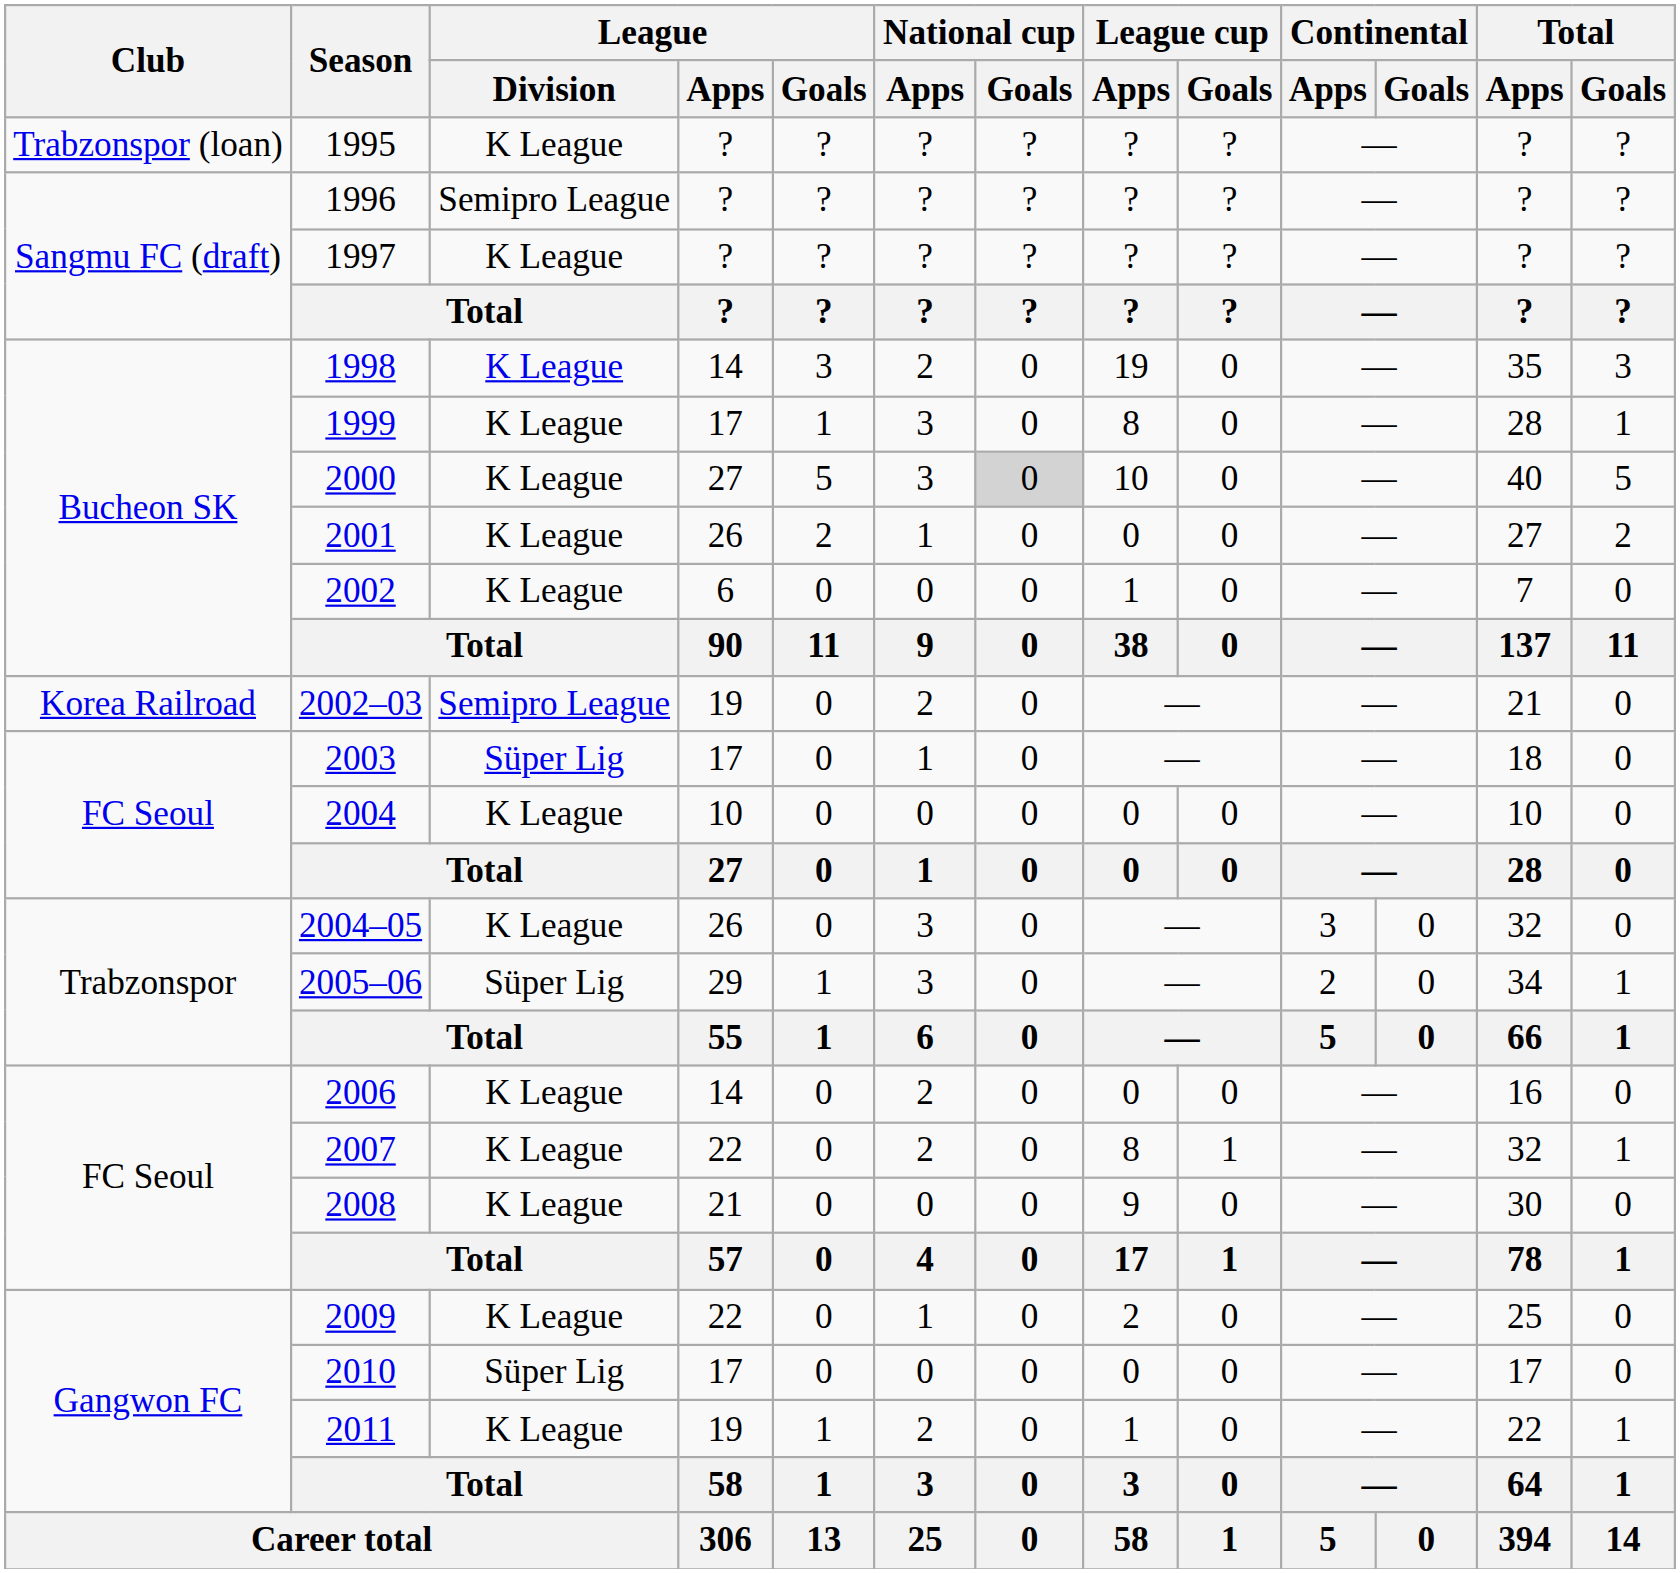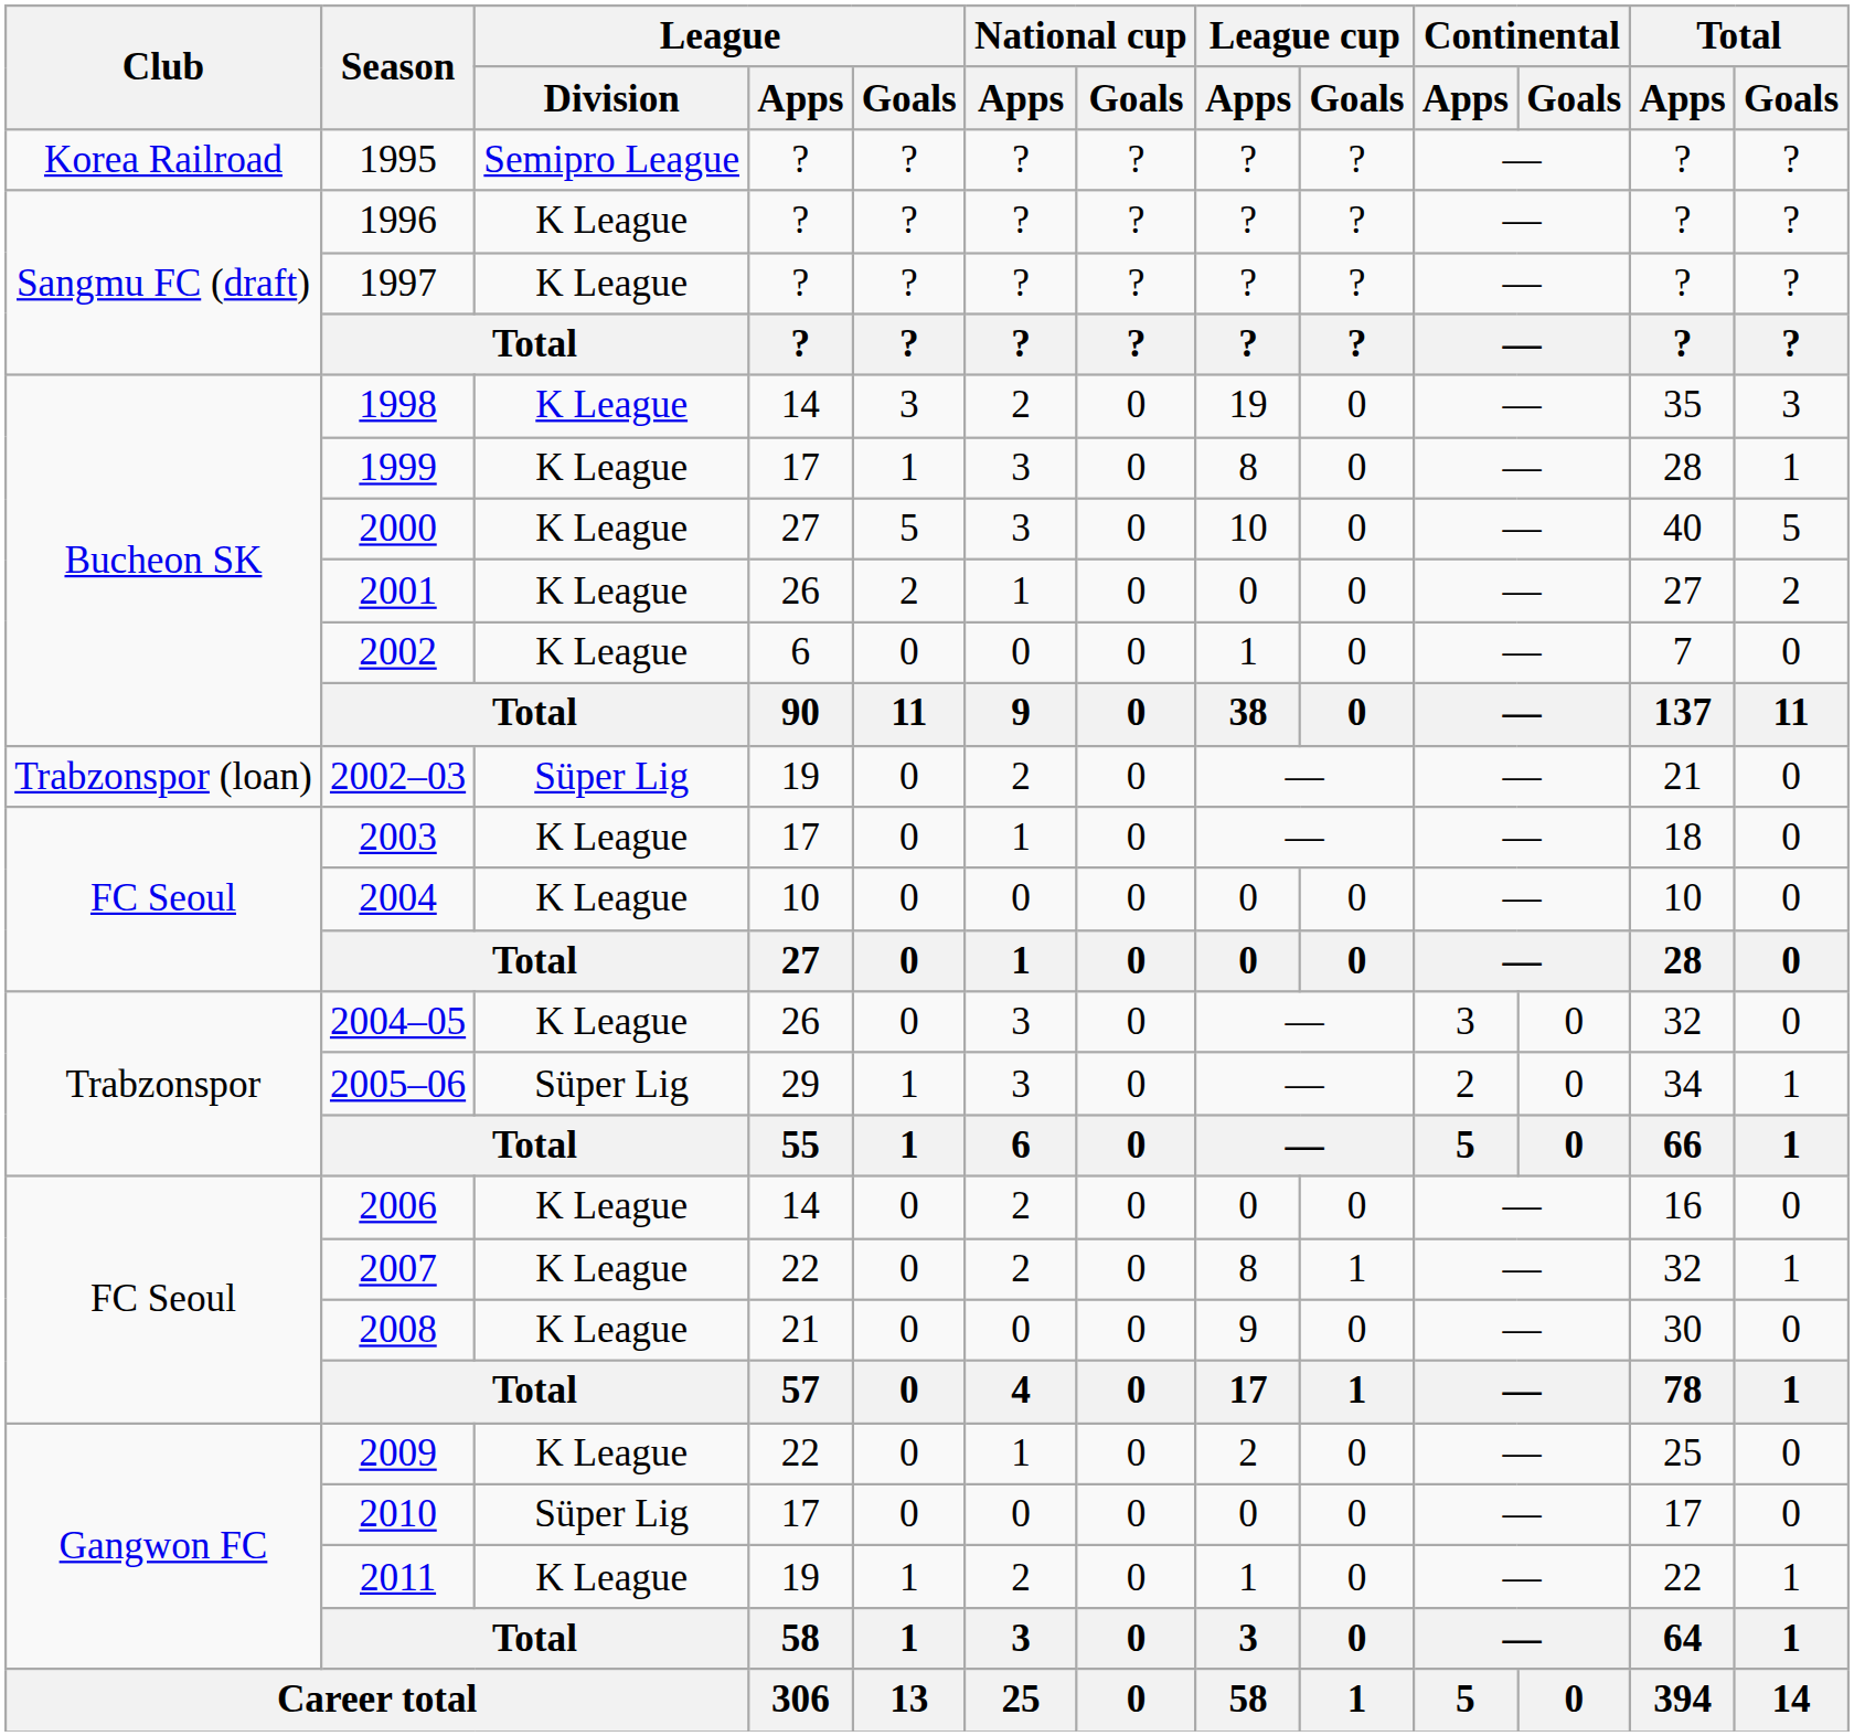 <table class="wikitable" style="text-align:center">
 <tr>
 <th rowspan=2>Club</th>
 <th rowspan=2>Season</th>
 <th colspan=3>League</th>
 <th colspan=2>National cup</th>
 <th colspan=2>League cup</th>
 <th colspan=2>Continental</th>
 <th colspan=2>Total</th>
 </tr>
 <tr>
 <th>Division</th>
 <th>Apps</th>
 <th>Goals</th>
 <th>Apps</th>
 <th>Goals</th>
 <th>Apps</th>
 <th>Goals</th>
 <th>Apps</th>
 <th>Goals</th>
 <th>Apps</th>
 <th>Goals</th>
 </tr>
 <tr>
-<td><a href='#'>Trabzonspor</a> (loan)</td>
+<td><a href='#'>Korea Railroad</a></td>
 <td>1995</td>
-<td>K League</td>
+<td><a href='#'>Semipro League</a></td>
 <td>?</td>
 <td>?</td>
 <td>?</td>
 <td>?</td>
 <td>?</td>
 <td>?</td>
 <td colspan="2">—</td>
 <td>?</td>
 <td>?</td>
 </tr>
 <tr>
 <td rowspan="3"><a href='#'>Sangmu FC</a> (<a href='#'>draft</a>)</td>
 <td>1996</td>
-<td>Semipro League</td>
+<td>K League</td>
 <td>?</td>
 <td>?</td>
 <td>?</td>
 <td>?</td>
 <td>?</td>
 <td>?</td>
 <td colspan="2">—</td>
 <td>?</td>
 <td>?</td>
 </tr>
 <tr>
 <td>1997</td>
 <td>K League</td>
 <td>?</td>
 <td>?</td>
 <td>?</td>
 <td>?</td>
 <td>?</td>
 <td>?</td>
 <td colspan="2">—</td>
 <td>?</td>
 <td>?</td>
 </tr>
 <tr>
 <th colspan="2">Total</th>
 <th>?</th>
 <th>?</th>
 <th>?</th>
 <th>?</th>
 <th>?</th>
 <th>?</th>
 <th colspan="2">—</th>
 <th>?</th>
 <th>?</th>
 </tr>
 <tr>
 <td rowspan="6"><a href='#'>Bucheon SK</a></td>
 <td><a href='#'>1998</a></td>
 <td><a href='#'>K League</a></td>
 <td>14</td>
 <td>3</td>
 <td>2</td>
 <td>0</td>
 <td>19</td>
 <td>0</td>
 <td colspan="2">—</td>
 <td>35</td>
 <td>3</td>
 </tr>
 <tr>
 <td><a href='#'>1999</a></td>
 <td>K League</td>
 <td>17</td>
 <td>1</td>
 <td>3</td>
 <td>0</td>
 <td>8</td>
 <td>0</td>
 <td colspan="2">—</td>
 <td>28</td>
 <td>1</td>
 </tr>
 <tr>
 <td><a href='#'>2000</a></td>
 <td>K League</td>
 <td>27</td>
 <td>5</td>
 <td>3</td>
-<td style="background: lightgrey;">0</td>
+<td>0</td>
 <td>10</td>
 <td>0</td>
 <td colspan="2">—</td>
 <td>40</td>
 <td>5</td>
 </tr>
 <tr>
 <td><a href='#'>2001</a></td>
 <td>K League</td>
 <td>26</td>
 <td>2</td>
 <td>1</td>
 <td>0</td>
 <td>0</td>
 <td>0</td>
 <td colspan="2">—</td>
 <td>27</td>
 <td>2</td>
 </tr>
 <tr>
 <td><a href='#'>2002</a></td>
 <td>K League</td>
 <td>6</td>
 <td>0</td>
 <td>0</td>
 <td>0</td>
 <td>1</td>
 <td>0</td>
 <td colspan="2">—</td>
 <td>7</td>
 <td>0</td>
 </tr>
 <tr>
 <th colspan="2">Total</th>
 <th>90</th>
 <th>11</th>
 <th>9</th>
 <th>0</th>
 <th>38</th>
 <th>0</th>
 <th colspan="2">—</th>
 <th>137</th>
 <th>11</th>
 </tr>
 <tr>
-<td><a href='#'>Korea Railroad</a></td>
+<td><a href='#'>Trabzonspor</a> (loan)</td>
 <td><a href='#'>2002–03</a></td>
-<td><a href='#'>Semipro League</a></td>
+<td><a href='#'>Süper Lig</a></td>
 <td>19</td>
 <td>0</td>
 <td>2</td>
 <td>0</td>
 <td colspan="2">—</td>
 <td colspan="2">—</td>
 <td>21</td>
 <td>0</td>
 </tr>
 <tr>
 <td rowspan="3"><a href='#'>FC Seoul</a></td>
 <td><a href='#'>2003</a></td>
-<td><a href='#'>Süper Lig</a></td>
+<td>K League</td>
 <td>17</td>
 <td>0</td>
 <td>1</td>
 <td>0</td>
 <td colspan="2">—</td>
 <td colspan="2">—</td>
 <td>18</td>
 <td>0</td>
 </tr>
 <tr>
 <td><a href='#'>2004</a></td>
 <td>K League</td>
 <td>10</td>
 <td>0</td>
 <td>0</td>
 <td>0</td>
 <td>0</td>
 <td>0</td>
 <td colspan="2">—</td>
 <td>10</td>
 <td>0</td>
 </tr>
 <tr>
 <th colspan="2">Total</th>
 <th>27</th>
 <th>0</th>
 <th>1</th>
 <th>0</th>
 <th>0</th>
 <th>0</th>
 <th colspan="2">—</th>
 <th>28</th>
 <th>0</th>
 </tr>
 <tr>
 <td rowspan="3">Trabzonspor</td>
 <td><a href='#'>2004–05</a></td>
 <td>K League</td>
 <td>26</td>
 <td>0</td>
 <td>3</td>
 <td>0</td>
 <td colspan="2">—</td>
 <td>3</td>
 <td>0</td>
 <td>32</td>
 <td>0</td>
 </tr>
 <tr>
 <td><a href='#'>2005–06</a></td>
 <td>Süper Lig</td>
 <td>29</td>
 <td>1</td>
 <td>3</td>
 <td>0</td>
 <td colspan="2">—</td>
 <td>2</td>
 <td>0</td>
 <td>34</td>
 <td>1</td>
 </tr>
 <tr>
 <th colspan="2">Total</th>
 <th>55</th>
 <th>1</th>
 <th>6</th>
 <th>0</th>
 <th colspan="2">—</th>
 <th>5</th>
 <th>0</th>
 <th>66</th>
 <th>1</th>
 </tr>
 <tr>
 <td rowspan="4">FC Seoul</td>
 <td><a href='#'>2006</a></td>
 <td>K League</td>
 <td>14</td>
 <td>0</td>
 <td>2</td>
 <td>0</td>
 <td>0</td>
 <td>0</td>
 <td colspan="2">—</td>
 <td>16</td>
 <td>0</td>
 </tr>
 <tr>
 <td><a href='#'>2007</a></td>
 <td>K League</td>
 <td>22</td>
 <td>0</td>
 <td>2</td>
 <td>0</td>
 <td>8</td>
 <td>1</td>
 <td colspan="2">—</td>
 <td>32</td>
 <td>1</td>
 </tr>
 <tr>
 <td><a href='#'>2008</a></td>
 <td>K League</td>
 <td>21</td>
 <td>0</td>
 <td>0</td>
 <td>0</td>
 <td>9</td>
 <td>0</td>
 <td colspan="2">—</td>
 <td>30</td>
 <td>0</td>
 </tr>
 <tr>
 <th colspan="2">Total</th>
 <th>57</th>
 <th>0</th>
 <th>4</th>
 <th>0</th>
 <th>17</th>
 <th>1</th>
 <th colspan="2">—</th>
 <th>78</th>
 <th>1</th>
 </tr>
 <tr>
 <td rowspan="4"><a href='#'>Gangwon FC</a></td>
 <td><a href='#'>2009</a></td>
 <td>K League</td>
 <td>22</td>
 <td>0</td>
 <td>1</td>
 <td>0</td>
 <td>2</td>
 <td>0</td>
 <td colspan="2">—</td>
 <td>25</td>
 <td>0</td>
 </tr>
 <tr>
 <td><a href='#'>2010</a></td>
 <td>Süper Lig</td>
 <td>17</td>
 <td>0</td>
 <td>0</td>
 <td>0</td>
 <td>0</td>
 <td>0</td>
 <td colspan="2">—</td>
 <td>17</td>
 <td>0</td>
 </tr>
 <tr>
 <td><a href='#'>2011</a></td>
 <td>K League</td>
 <td>19</td>
 <td>1</td>
 <td>2</td>
 <td>0</td>
 <td>1</td>
 <td>0</td>
 <td colspan="2">—</td>
 <td>22</td>
 <td>1</td>
 </tr>
 <tr>
 <th colspan="2">Total</th>
 <th>58</th>
 <th>1</th>
 <th>3</th>
 <th>0</th>
 <th>3</th>
 <th>0</th>
 <th colspan="2">—</th>
 <th>64</th>
 <th>1</th>
 </tr>
 <tr>
 <th colspan=3>Career total</th>
 <th>306</th>
 <th>13</th>
 <th>25</th>
 <th>0</th>
 <th>58</th>
 <th>1</th>
 <th>5</th>
 <th>0</th>
 <th>394</th>
 <th>14</th>
 </tr>
 </table>
